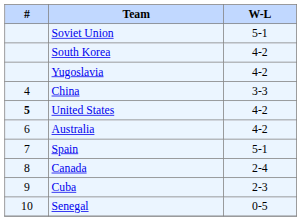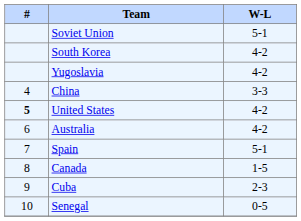 <table bgcolor="#f7f8ff" cellpadding="3" cellspacing="0" border="1" width="30%" style="margin:0 auto;font-size: 95%; border: gray solid 1px; border-collapse: collapse;">
 <tr bgcolor=#C1D8FF>
 <th>#</th>
 <th>Team</th>
 <th>W-L</th>
 </tr>
 <tr align=left bgcolor=#EBF5FF>
 <td align=center></td>
 <td> <a href='#'>Soviet Union</a></td>
 <td align=center>5-1</td>
 </tr>
 <tr align=left bgcolor=#EBF5FF>
 <td align=center></td>
 <td> <a href='#'>South Korea</a></td>
 <td align=center>4-2</td>
 </tr>
 <tr align=left bgcolor=#EBF5FF>
 <td align=center></td>
 <td> <a href='#'>Yugoslavia</a></td>
 <td align=center>4-2</td>
 </tr>
 <tr align=left bgcolor=#EBF5FF>
 <td align=center>4</td>
 <td> <a href='#'>China</a></td>
 <td align=center>3-3</td>
 </tr>
 <tr align=left bgcolor=#EBF5FF>
 <td align=center><strong>5</strong></td>
 <td> <a href='#'>United States</a></td>
 <td align=center>4-2</td>
 </tr>
 <tr align=left bgcolor=#EBF5FF>
 <td align=center>6</td>
 <td> <a href='#'>Australia</a></td>
 <td align=center>4-2</td>
 </tr>
 <tr align=left bgcolor=#EBF5FF>
 <td align=center>7</td>
 <td> <a href='#'>Spain</a></td>
 <td align=center>5-1</td>
 </tr>
 <tr align=left bgcolor=#EBF5FF>
 <td align=center>8</td>
 <td> <a href='#'>Canada</a></td>
-<td align=center>2-4</td>
+<td align=center>1-5</td>
 </tr>
 <tr align=left bgcolor=#EBF5FF>
 <td align=center>9</td>
 <td> <a href='#'>Cuba</a></td>
 <td align=center>2-3</td>
 </tr>
 <tr align=left bgcolor=#EBF5FF>
 <td align=center>10</td>
 <td> <a href='#'>Senegal</a></td>
 <td align=center>0-5</td>
 </tr>
 <tr align=left bgcolor=#EBF5FF>
 </tr>
 </table>
